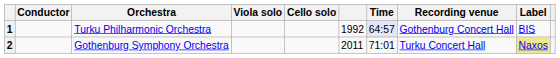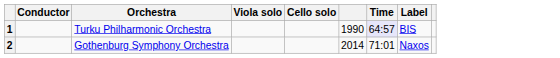 <table class="wikitable" style="margin-right:0; font-size:95%">
 <tr>
 <th scope="col"></th>
 <th scope="col">Conductor</th>
 <th scope="col">Orchestra</th>
 <th scope="col">Viola solo</th>
 <th scope="col">Cello solo</th>
 <th scope="col"></th>
 <th scope="col">Time</th>
-<th scope="col">Recording venue</th>
 <th scope="col">Label</th>
 <th scope="col"class="unsortable"></th>
 </tr>
 <tr>
 <th scope="row">1</th>
 <td></td>
 <td><a href='#'>Turku Philharmonic Orchestra</a></td>
 <td></td>
 <td></td>
-<td>1992</td>
+<td>1990</td>
 <td style="background: lavender;">64:57</td>
-<td><a href='#'>Gothenburg Concert Hall</a></td>
 <td><a href='#'>BIS</a></td>
 <td></td>
 </tr>
 <tr>
 <th scope="row">2</th>
 <td></td>
 <td><a href='#'>Gothenburg Symphony Orchestra</a></td>
 <td></td>
 <td></td>
-<td>2011</td>
+<td>2014</td>
 <td>71:01</td>
-<td><a href='#'>Turku Concert Hall</a></td>
-<td style="background: khaki;"><a href='#'>Naxos</a></td>
+<td><a href='#'>Naxos</a></td>
 <td></td>
 </tr>
 </table>
